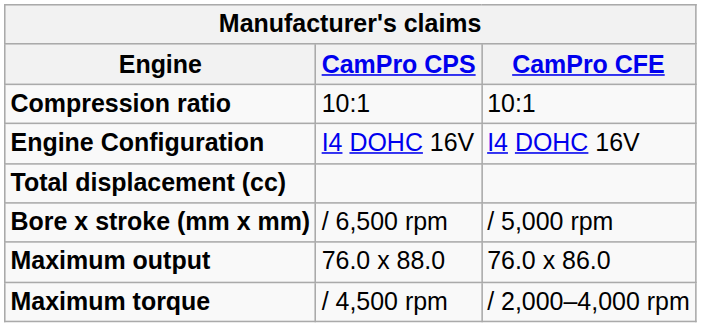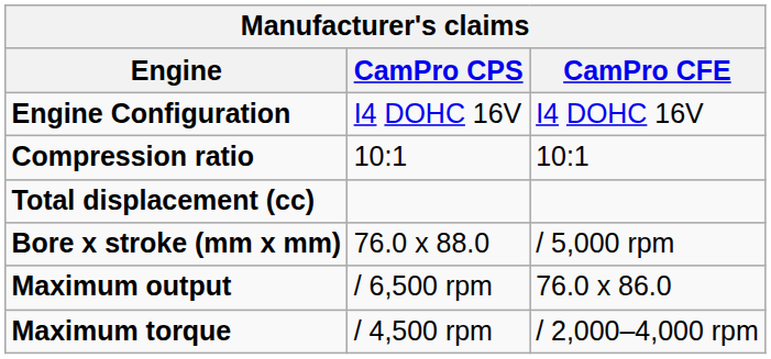 <table class="wikitable" align="center">
 <tr>
 <th align="center" colspan="3">Manufacturer's claims</th>
 </tr>
 <tr>
 <th>Engine</th>
 <th><a href='#'>CamPro CPS</a></th>
 <th><a href='#'>CamPro CFE</a></th>
 </tr>
 <tr>
+<td><strong>Engine Configuration</strong></td>
+<td><a href='#'>I4</a> <a href='#'>DOHC</a> 16V</td>
+<td><a href='#'>I4</a> <a href='#'>DOHC</a> 16V</td>
+</tr>
+<tr>
 <td><strong>Compression ratio</strong></td>
 <td colspan="1">10:1</td>
 <td>10:1</td>
-</tr>
-<tr>
-<td><strong>Engine Configuration</strong></td>
-<td><a href='#'>I4</a> <a href='#'>DOHC</a> 16V</td>
-<td><a href='#'>I4</a> <a href='#'>DOHC</a> 16V</td>
 </tr>
 <tr>
 <td><strong>Total displacement (cc)</strong></td>
 <td></td>
 <td></td>
 </tr>
 <tr>
 <td><strong>Bore x stroke (mm x mm)</strong></td>
-<td> / 6,500 rpm</td>
+<td>76.0 x 88.0</td>
 <td> / 5,000 rpm</td>
 </tr>
 <tr>
 <td><strong>Maximum output</strong></td>
-<td>76.0 x 88.0</td>
+<td> / 6,500 rpm</td>
 <td>76.0 x 86.0</td>
 </tr>
 <tr>
 <td><strong>Maximum torque</strong></td>
 <td> / 4,500 rpm</td>
 <td> / 2,000–4,000 rpm</td>
 </tr>
 </table>
